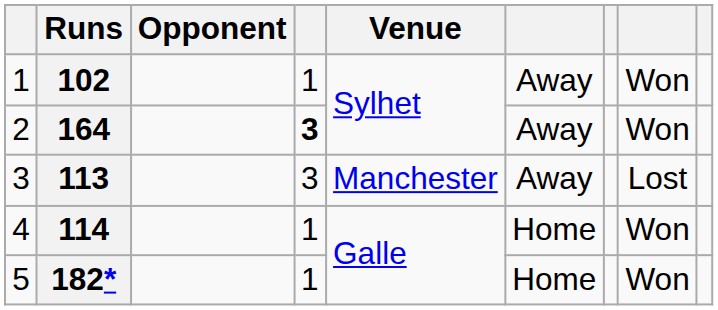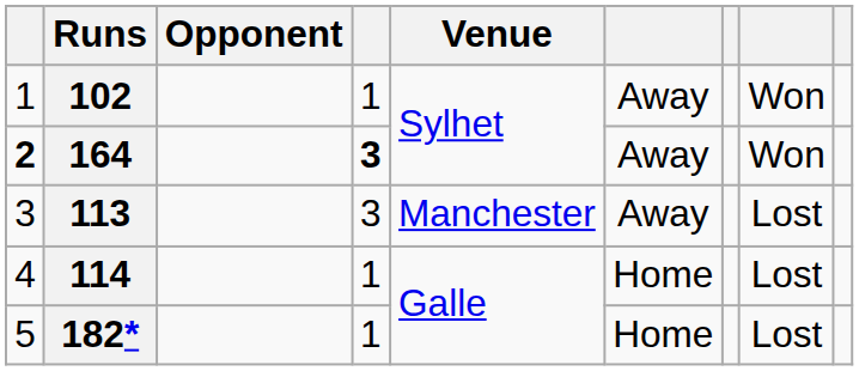 <table class="wikitable" style="text-align:center">
 <tr>
 <th></th>
 <th>Runs</th>
 <th>Opponent</th>
 <th><a href='#'></a></th>
 <th>Venue</th>
 <th></th>
 <th></th>
 <th></th>
 <th class="unsortable" scope="col"></th>
 </tr>
 <tr>
 <td>1</td>
 <th scope="row"> 102</th>
 <td style="text-align:left"></td>
 <td>1</td>
 <td style="text-align:left" rowspan=2><a href='#'>Sylhet</a></td>
 <td>Away</td>
 <td style="text-align:left"></td>
 <td>Won</td>
 <td></td>
 </tr>
 <tr>
-<td>2</td>
+<td><strong>2</strong></td>
 <th scope="row"> 164</th>
 <td style="text-align:left"></td>
 <td><strong>3</strong></td>
 <td>Away</td>
 <td style="text-align:left"></td>
 <td>Won</td>
 <td></td>
 </tr>
 <tr>
 <td>3</td>
 <th scope="row"> 113</th>
 <td style="text-align:left"></td>
 <td>3</td>
 <td style="text-align:left"><a href='#'>Manchester</a></td>
 <td>Away</td>
 <td style="text-align:left"></td>
 <td>Lost</td>
 <td></td>
 </tr>
 <tr>
 <td>4</td>
 <th scope="row"> 114</th>
 <td style="text-align:left"></td>
 <td>1</td>
 <td style="text-align:left" rowspan=2><a href='#'>Galle</a></td>
 <td>Home</td>
 <td style="text-align:left"></td>
-<td>Won</td>
+<td>Lost</td>
 <td></td>
 </tr>
 <tr>
 <td>5</td>
 <th scope="row"> 182<a href='#'>*</a></th>
 <td style="text-align:left"></td>
 <td>1</td>
 <td>Home</td>
 <td style="text-align:left"></td>
-<td>Won</td>
+<td>Lost</td>
 <td></td>
 </tr>
 </table>
